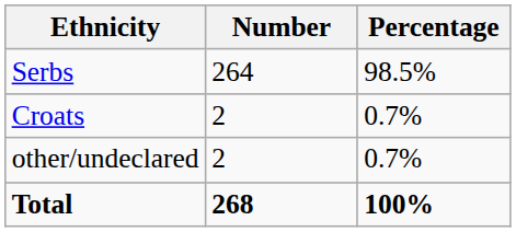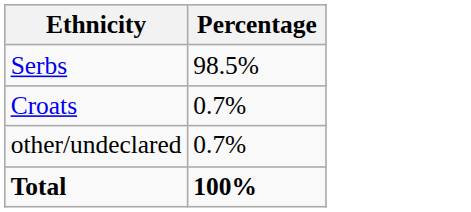 <table class="wikitable">
 <tr>
 <th width="100px">Ethnicity</th>
-<th width="80px">Number</th>
 <th width="80px">Percentage</th>
 </tr>
 <tr>
 <td><a href='#'>Serbs</a></td>
-<td>264</td>
 <td>98.5%</td>
 </tr>
 <tr>
 <td><a href='#'>Croats</a></td>
-<td>2</td>
 <td>0.7%</td>
 </tr>
 <tr>
 <td>other/undeclared</td>
-<td>2</td>
 <td>0.7%</td>
 </tr>
 <tr>
 <td><strong>Total</strong></td>
-<td><strong>268</strong></td>
 <td><strong>100%</strong></td>
 </tr>
 </table>
